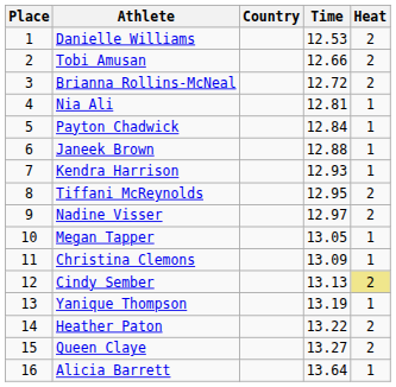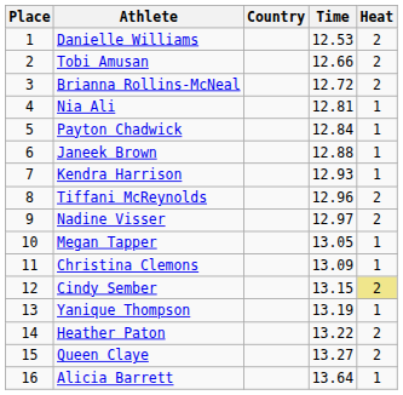 <table class="wikitable">
 <tr>
 <th>Place</th>
 <th>Athlete</th>
 <th>Country</th>
 <th>Time</th>
 <th>Heat</th>
 </tr>
 <tr>
 <td align=center>1</td>
 <td><a href='#'>Danielle Williams</a></td>
 <td></td>
 <td>12.53</td>
 <td align=center>2</td>
 </tr>
 <tr>
 <td align=center>2</td>
 <td><a href='#'>Tobi Amusan</a></td>
 <td></td>
 <td>12.66</td>
 <td align=center>2</td>
 </tr>
 <tr>
 <td align=center>3</td>
 <td><a href='#'>Brianna Rollins-McNeal</a></td>
 <td></td>
 <td>12.72</td>
 <td align=center>2</td>
 </tr>
 <tr>
 <td align=center>4</td>
 <td><a href='#'>Nia Ali</a></td>
 <td></td>
 <td>12.81</td>
 <td align=center>1</td>
 </tr>
 <tr>
 <td align=center>5</td>
 <td><a href='#'>Payton Chadwick</a></td>
 <td></td>
 <td>12.84</td>
 <td align=center>1</td>
 </tr>
 <tr>
 <td align=center>6</td>
 <td><a href='#'>Janeek Brown</a></td>
 <td></td>
 <td>12.88</td>
 <td align=center>1</td>
 </tr>
 <tr>
 <td align=center>7</td>
 <td><a href='#'>Kendra Harrison</a></td>
 <td></td>
 <td>12.93</td>
 <td align=center>1</td>
 </tr>
 <tr>
 <td align=center>8</td>
 <td><a href='#'>Tiffani McReynolds</a></td>
 <td></td>
-<td>12.95</td>
+<td>12.96</td>
 <td align=center>2</td>
 </tr>
 <tr>
 <td align=center>9</td>
 <td><a href='#'>Nadine Visser</a></td>
 <td></td>
 <td>12.97</td>
 <td align=center>2</td>
 </tr>
 <tr>
 <td align=center>10</td>
 <td><a href='#'>Megan Tapper</a></td>
 <td></td>
 <td>13.05</td>
 <td align=center>1</td>
 </tr>
 <tr>
 <td align=center>11</td>
 <td><a href='#'>Christina Clemons</a></td>
 <td></td>
 <td>13.09</td>
 <td align=center>1</td>
 </tr>
 <tr>
 <td align=center>12</td>
 <td><a href='#'>Cindy Sember</a></td>
 <td></td>
-<td>13.13</td>
+<td>13.15</td>
 <td align=center style="background: khaki;">2</td>
 </tr>
 <tr>
 <td align=center>13</td>
 <td><a href='#'>Yanique Thompson</a></td>
 <td></td>
 <td>13.19</td>
 <td align=center>1</td>
 </tr>
 <tr>
 <td align=center>14</td>
 <td><a href='#'>Heather Paton</a></td>
 <td></td>
 <td>13.22</td>
 <td align=center>2</td>
 </tr>
 <tr>
 <td align=center>15</td>
 <td><a href='#'>Queen Claye</a></td>
 <td></td>
 <td>13.27</td>
 <td align=center>2</td>
 </tr>
 <tr>
 <td align=center>16</td>
 <td><a href='#'>Alicia Barrett</a></td>
 <td></td>
 <td>13.64</td>
 <td align=center>1</td>
 </tr>
 </table>
